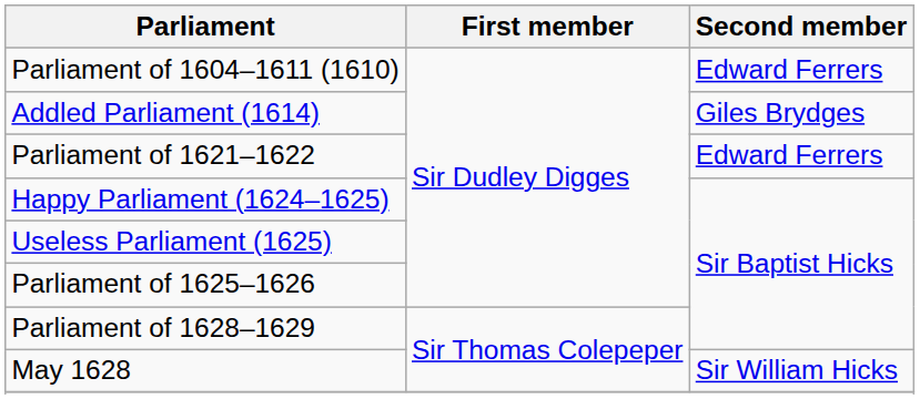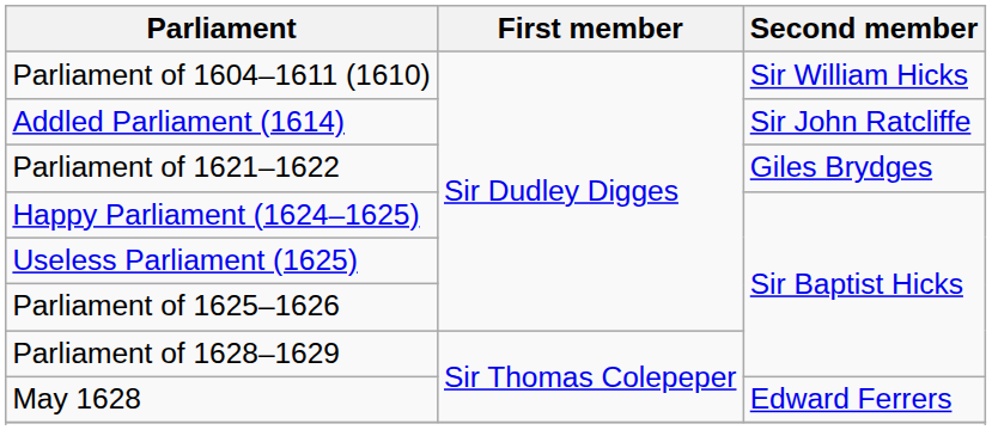 <table class="wikitable">
 <tr>
 <th>Parliament</th>
 <th>First member</th>
 <th>Second member</th>
 </tr>
 <tr>
 <td>Parliament of 1604–1611 (1610)</td>
 <td rowspan="6"><a href='#'>Sir Dudley Digges</a></td>
-<td><a href='#'>Edward Ferrers</a></td>
+<td><a href='#'>Sir William Hicks</a></td>
 </tr>
 <tr>
 <td><a href='#'>Addled Parliament (1614)</a></td>
-<td><a href='#'>Giles Brydges</a></td>
+<td><a href='#'>Sir John Ratcliffe</a></td>
 </tr>
 <tr>
 <td>Parliament of 1621–1622</td>
-<td><a href='#'>Edward Ferrers</a></td>
+<td><a href='#'>Giles Brydges</a></td>
 </tr>
 <tr>
 <td><a href='#'>Happy Parliament (1624–1625)</a></td>
 <td rowspan="4"><a href='#'>Sir Baptist Hicks</a></td>
 </tr>
 <tr>
 <td><a href='#'>Useless Parliament (1625)</a></td>
 </tr>
 <tr>
 <td>Parliament of 1625–1626</td>
 </tr>
 <tr>
 <td>Parliament of 1628–1629</td>
 <td rowspan="2"><a href='#'>Sir Thomas Colepeper</a></td>
 </tr>
 <tr>
 <td>May 1628</td>
-<td><a href='#'>Sir William Hicks</a></td>
+<td><a href='#'>Edward Ferrers</a></td>
 </tr>
 <tr |colspan="4"|>
 </tr>
 <tr>
 </tr>
 </table>
